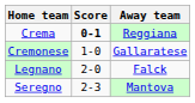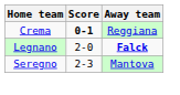 <table class="wikitable" style="text-align: center">
 <tr>
 <th>Home team</th>
 <th>Score</th>
 <th>Away team</th>
 </tr>
 <tr>
 <td><a href='#'>Crema</a></td>
 <td><strong>0-1</strong></td>
 <td bgcolor="ccffcc"><a href='#'>Reggiana</a></td>
 </tr>
 <tr>
-<td bgcolor="ccffcc"><a href='#'>Cremonese</a></td>
-<td>1-0</td>
-<td><a href='#'>Gallaratese</a></td>
-</tr>
-<tr>
 <td bgcolor="ccffcc"><a href='#'>Legnano</a></td>
 <td>2-0 </td>
-<td><a href='#'>Falck</a></td>
+<td><strong><a href='#'>Falck</a></strong></td>
 </tr>
 <tr>
 <td><a href='#'>Seregno</a></td>
 <td>2-3</td>
 <td bgcolor="ccffcc"><a href='#'>Mantova</a></td>
 </tr>
 </table>
